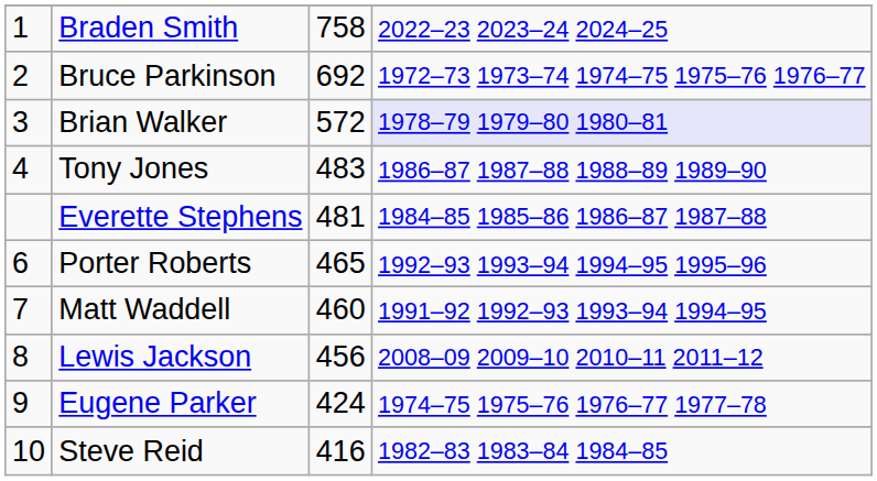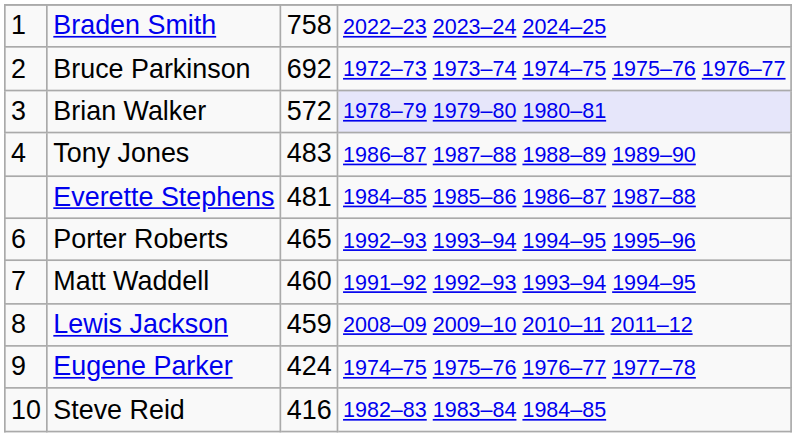 <table class="wikitable">
 <tr>
 </tr>
 <tr>
 <td>1</td>
 <td><a href='#'>Braden Smith</a></td>
 <td>758</td>
 <td style="font-size:80%;"><a href='#'>2022–23</a> <a href='#'>2023–24</a> <a href='#'>2024–25</a></td>
 </tr>
 <tr>
 <td>2</td>
 <td>Bruce Parkinson</td>
 <td>692</td>
 <td style="font-size:80%;"><a href='#'>1972–73</a> <a href='#'>1973–74</a> <a href='#'>1974–75</a> <a href='#'>1975–76</a> <a href='#'>1976–77</a></td>
 </tr>
 <tr>
 <td>3</td>
 <td>Brian Walker</td>
 <td>572</td>
 <td style="background: lavender; font-size:80%;"><a href='#'>1978–79</a> <a href='#'>1979–80</a> <a href='#'>1980–81</a></td>
 </tr>
 <tr>
 <td>4</td>
 <td>Tony Jones</td>
 <td>483</td>
 <td style="font-size:80%;"><a href='#'>1986–87</a> <a href='#'>1987–88</a> <a href='#'>1988–89</a> <a href='#'>1989–90</a></td>
 </tr>
 <tr>
 <td></td>
 <td><a href='#'>Everette Stephens</a></td>
 <td>481</td>
 <td style="font-size:80%;"><a href='#'>1984–85</a> <a href='#'>1985–86</a> <a href='#'>1986–87</a> <a href='#'>1987–88</a></td>
 </tr>
 <tr>
 <td>6</td>
 <td>Porter Roberts</td>
 <td>465</td>
 <td style="font-size:80%;"><a href='#'>1992–93</a> <a href='#'>1993–94</a> <a href='#'>1994–95</a> <a href='#'>1995–96</a></td>
 </tr>
 <tr>
 <td>7</td>
 <td>Matt Waddell</td>
 <td>460</td>
 <td style="font-size:80%;"><a href='#'>1991–92</a> <a href='#'>1992–93</a> <a href='#'>1993–94</a> <a href='#'>1994–95</a></td>
 </tr>
 <tr>
 <td>8</td>
 <td><a href='#'>Lewis Jackson</a></td>
-<td>456</td>
+<td>459</td>
 <td style="font-size:80%;"><a href='#'>2008–09</a> <a href='#'>2009–10</a> <a href='#'>2010–11</a> <a href='#'>2011–12</a></td>
 </tr>
 <tr>
 <td>9</td>
 <td><a href='#'>Eugene Parker</a></td>
 <td>424</td>
 <td style="font-size:80%;"><a href='#'>1974–75</a> <a href='#'>1975–76</a> <a href='#'>1976–77</a> <a href='#'>1977–78</a></td>
 </tr>
 <tr>
 <td>10</td>
 <td>Steve Reid</td>
 <td>416</td>
 <td style="font-size:80%;"><a href='#'>1982–83</a> <a href='#'>1983–84</a> <a href='#'>1984–85</a></td>
 </tr>
 </table>
